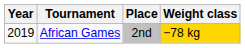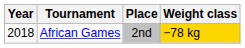 <table class=wikitable>
 <tr>
 <th>Year</th>
 <th>Tournament</th>
 <th>Place</th>
 <th>Weight class</th>
 </tr>
 <tr>
-<td>2019</td>
+<td>2018</td>
 <td><a href='#'>African Games</a></td>
 <td bgcolor="silver" align="center">2nd</td>
 <td style="background: gold;">−78 kg</td>
 </tr>
 </table>
